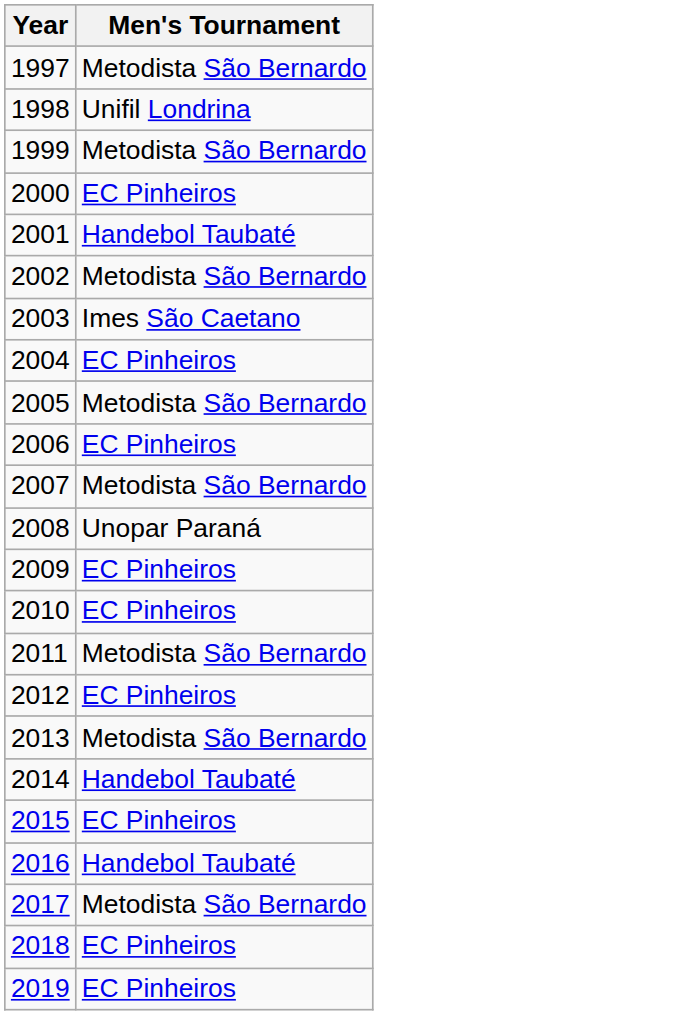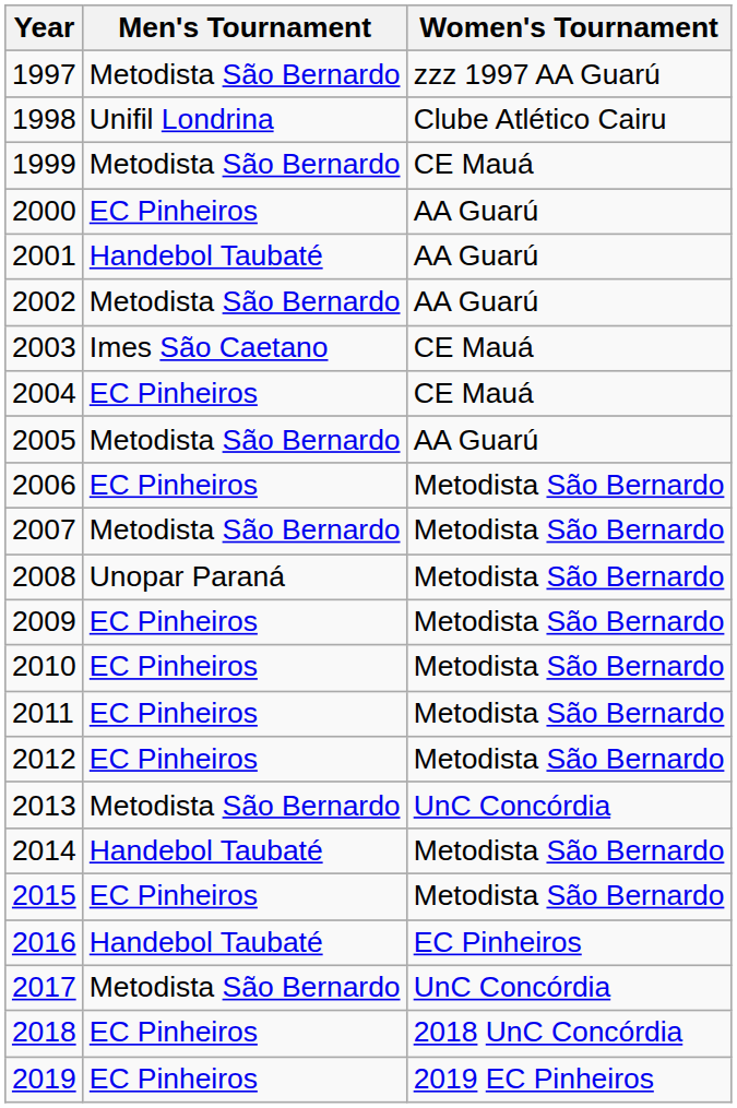 <table class="wikitable sortable">
 <tr>
 <th>Year</th>
 <th>Men's Tournament</th>
+<th>Women's Tournament</th>
 </tr>
 <tr>
 <td>1997</td>
 <td> Metodista <a href='#'>São Bernardo</a></td>
+<td>zzz 1997  AA Guarú</td>
 </tr>
 <tr>
 <td>1998</td>
 <td> Unifil <a href='#'>Londrina</a></td>
+<td> Clube Atlético Cairu</td>
 </tr>
 <tr>
 <td>1999</td>
 <td> Metodista <a href='#'>São Bernardo</a></td>
+<td> CE Mauá</td>
 </tr>
 <tr>
 <td>2000</td>
 <td> <a href='#'>EC Pinheiros</a></td>
+<td> AA Guarú</td>
 </tr>
 <tr>
 <td>2001</td>
 <td> <a href='#'>Handebol Taubaté</a></td>
+<td> AA Guarú</td>
 </tr>
 <tr>
 <td>2002</td>
 <td> Metodista <a href='#'>São Bernardo</a></td>
+<td> AA Guarú</td>
 </tr>
 <tr>
 <td>2003</td>
 <td> Imes <a href='#'>São Caetano</a></td>
+<td> CE Mauá</td>
 </tr>
 <tr>
 <td>2004</td>
 <td> <a href='#'>EC Pinheiros</a></td>
+<td> CE Mauá</td>
 </tr>
 <tr>
 <td>2005</td>
 <td> Metodista <a href='#'>São Bernardo</a></td>
+<td> AA Guarú</td>
 </tr>
 <tr>
 <td>2006</td>
 <td> <a href='#'>EC Pinheiros</a></td>
+<td> Metodista <a href='#'>São Bernardo</a></td>
 </tr>
 <tr>
 <td>2007</td>
 <td>Metodista <a href='#'>São Bernardo</a></td>
+<td> Metodista <a href='#'>São Bernardo</a></td>
 </tr>
 <tr>
 <td>2008</td>
 <td> Unopar Paraná</td>
+<td> Metodista <a href='#'>São Bernardo</a></td>
 </tr>
 <tr>
 <td>2009</td>
 <td> <a href='#'>EC Pinheiros</a></td>
+<td> Metodista <a href='#'>São Bernardo</a></td>
 </tr>
 <tr>
 <td>2010</td>
 <td> <a href='#'>EC Pinheiros</a></td>
+<td> Metodista <a href='#'>São Bernardo</a></td>
 </tr>
 <tr>
 <td>2011</td>
+<td> <a href='#'>EC Pinheiros</a></td>
 <td> Metodista <a href='#'>São Bernardo</a></td>
 </tr>
 <tr>
 <td>2012</td>
 <td> <a href='#'>EC Pinheiros</a></td>
+<td> Metodista <a href='#'>São Bernardo</a></td>
 </tr>
 <tr>
 <td>2013</td>
 <td> Metodista <a href='#'>São Bernardo</a></td>
+<td> <a href='#'>UnC Concórdia</a></td>
 </tr>
 <tr>
 <td>2014</td>
 <td> <a href='#'>Handebol Taubaté</a></td>
+<td> Metodista <a href='#'>São Bernardo</a></td>
 </tr>
 <tr>
 <td><a href='#'>2015</a></td>
 <td> <a href='#'>EC Pinheiros</a></td>
+<td> Metodista <a href='#'>São Bernardo</a></td>
 </tr>
 <tr>
 <td><a href='#'>2016</a></td>
 <td> <a href='#'>Handebol Taubaté</a></td>
+<td> <a href='#'>EC Pinheiros</a></td>
 </tr>
 <tr>
 <td><a href='#'>2017</a></td>
 <td> Metodista <a href='#'>São Bernardo</a></td>
+<td> <a href='#'>UnC Concórdia</a></td>
 </tr>
 <tr>
 <td><a href='#'>2018</a></td>
 <td> <a href='#'>EC Pinheiros</a></td>
+<td><a href='#'>2018</a>  <a href='#'>UnC Concórdia</a></td>
 </tr>
 <tr>
 <td><a href='#'>2019</a></td>
 <td> <a href='#'>EC Pinheiros</a></td>
+<td><a href='#'>2019</a>  <a href='#'>EC Pinheiros</a></td>
 </tr>
 </table>
